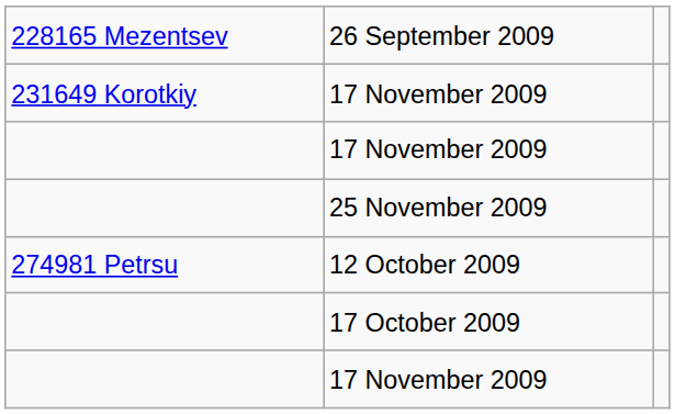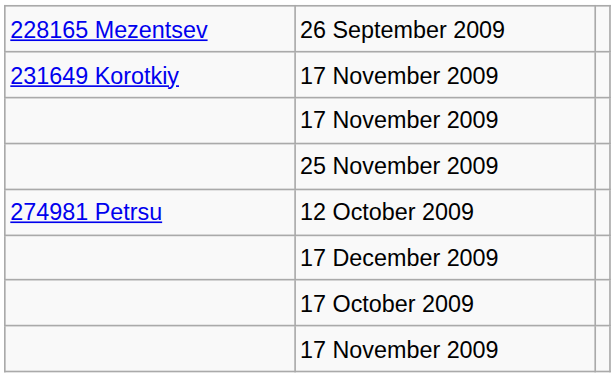 <table class="wikitable" style="font-size: 89%; float: left; width: 26em; margin-right: 1em; height: 224px">
 <tr>
 <td><a href='#'>228165 Mezentsev</a></td>
 <td>26 September 2009</td>
 <td></td>
 </tr>
 <tr>
 <td><a href='#'>231649 Korotkiy</a></td>
 <td>17 November 2009</td>
 <td></td>
 </tr>
 <tr>
 <td></td>
 <td>17 November 2009</td>
 <td></td>
 </tr>
 <tr>
 <td></td>
 <td>25 November 2009</td>
 <td></td>
 </tr>
 <tr>
 <td><a href='#'>274981 Petrsu</a></td>
 <td>12 October 2009</td>
 <td></td>
 </tr>
 <tr>
 <td></td>
+<td>17 December 2009</td>
+<td></td>
+</tr>
+<tr>
+<td></td>
 <td>17 October 2009</td>
 <td></td>
 </tr>
 <tr>
 <td></td>
 <td>17 November 2009</td>
 <td></td>
 </tr>
 </table>
